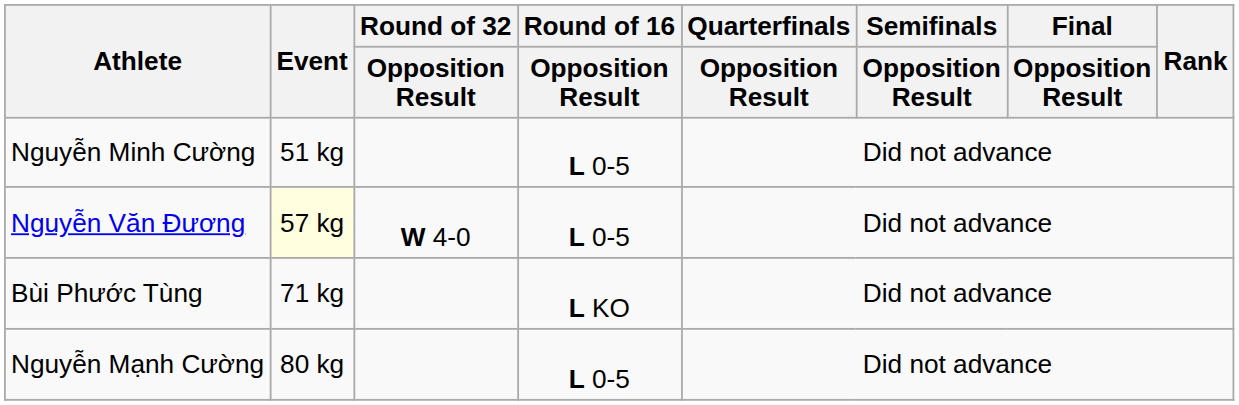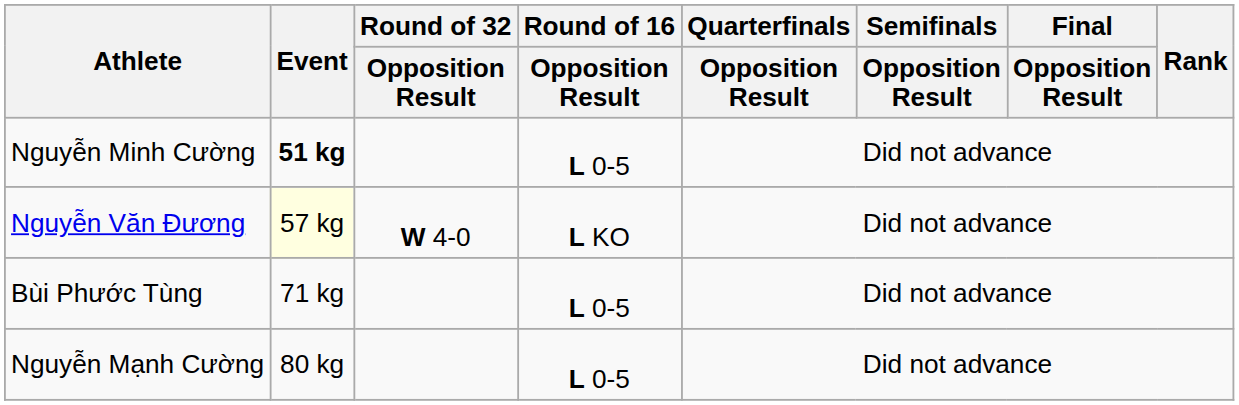 <table class=wikitable style="text-align:center; font-size:90%">
 <tr>
 <th rowspan=2>Athlete</th>
 <th rowspan=2>Event</th>
 <th>Round of 32</th>
 <th>Round of 16</th>
 <th>Quarterfinals</th>
 <th>Semifinals</th>
 <th>Final</th>
 <th rowspan=2>Rank</th>
 </tr>
 <tr>
 <th>Opposition<br>Result</th>
 <th>Opposition<br>Result</th>
 <th>Opposition<br>Result</th>
 <th>Opposition<br>Result</th>
 <th>Opposition<br>Result</th>
 </tr>
 <tr>
 <td align="left">Nguyễn Minh Cường</td>
-<td>51 kg</td>
+<td><strong>51 kg</strong></td>
 <td></td>
 <td><br><strong>L</strong> 0-5</td>
 <td colspan=4>Did not advance</td>
 </tr>
 <tr>
 <td align="left"><a href='#'>Nguyễn Văn Đương</a></td>
 <td style="background: lightyellow;">57 kg</td>
 <td><br><strong>W</strong> 4-0</td>
-<td><br><strong>L</strong> 0-5</td>
+<td><br><strong>L</strong> KO</td>
 <td colspan=4>Did not advance</td>
 </tr>
 <tr>
 <td align="left">Bùi Phước Tùng</td>
 <td>71 kg</td>
 <td></td>
-<td><br><strong>L</strong> KO</td>
+<td><br><strong>L</strong> 0-5</td>
 <td colspan=4>Did not advance</td>
 </tr>
 <tr>
 <td align="left">Nguyễn Mạnh Cường</td>
 <td>80 kg</td>
 <td></td>
 <td><br><strong>L</strong> 0-5</td>
 <td colspan=4>Did not advance</td>
 </tr>
 </table>
